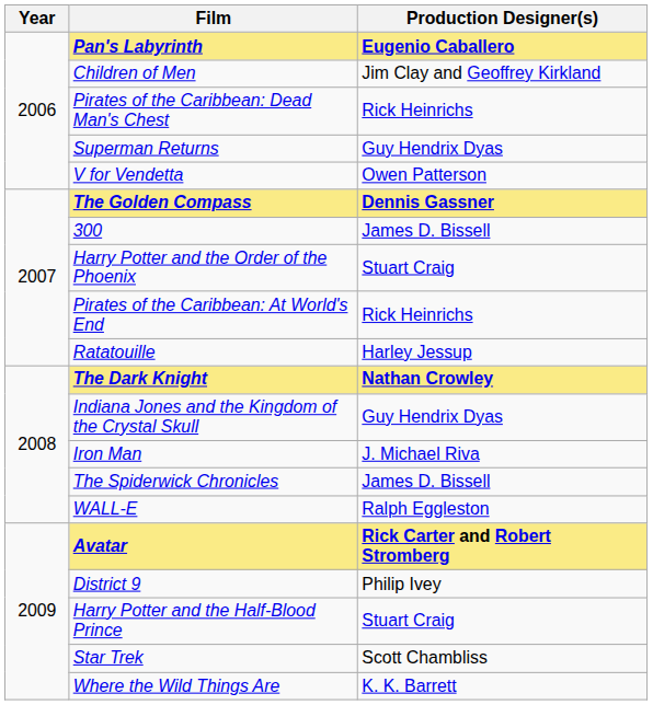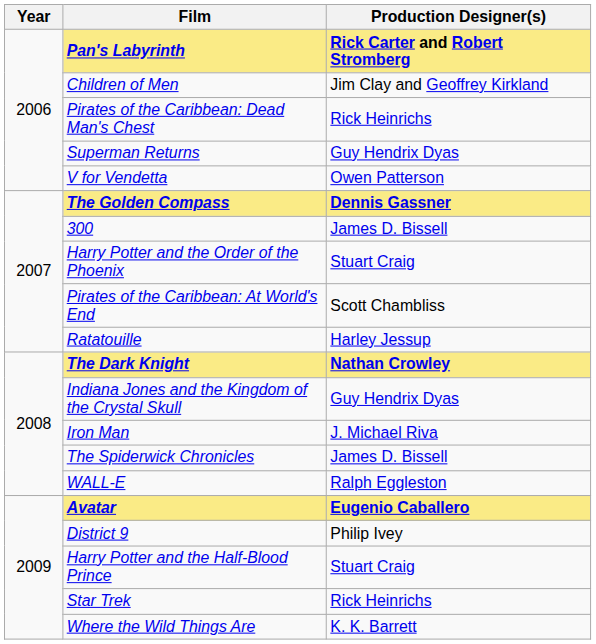 <table class="wikitable" width="95%" cellpadding="5">
 <tr>
 <th width="10%">Year</th>
 <th width="45%">Film</th>
 <th width="45%">Production Designer(s)</th>
 </tr>
 <tr>
 <td rowspan="5" style="text-align:center;">2006</td>
 <td style="background:#FAEB86;"><strong><em><a href='#'>Pan's Labyrinth</a></em></strong></td>
-<td style="background:#FAEB86;"><strong><a href='#'>Eugenio Caballero</a></strong></td>
+<td style="background:#FAEB86;"><strong><a href='#'>Rick Carter</a> and <a href='#'>Robert Stromberg</a></strong></td>
 </tr>
 <tr>
 <td><em><a href='#'>Children of Men</a></em></td>
 <td>Jim Clay and <a href='#'>Geoffrey Kirkland</a></td>
 </tr>
 <tr>
 <td><em><a href='#'>Pirates of the Caribbean: Dead Man's Chest</a></em></td>
 <td><a href='#'>Rick Heinrichs</a></td>
 </tr>
 <tr>
 <td><em><a href='#'>Superman Returns</a></em></td>
 <td><a href='#'>Guy Hendrix Dyas</a></td>
 </tr>
 <tr>
 <td><em><a href='#'>V for Vendetta</a></em></td>
 <td><a href='#'>Owen Patterson</a></td>
 </tr>
 <tr>
 <td rowspan="5" style="text-align:center;">2007</td>
 <td style="background:#FAEB86;"><strong><em><a href='#'>The Golden Compass</a></em></strong></td>
 <td style="background:#FAEB86;"><strong><a href='#'>Dennis Gassner</a></strong></td>
 </tr>
 <tr>
 <td><em><a href='#'>300</a></em></td>
 <td><a href='#'>James D. Bissell</a></td>
 </tr>
 <tr>
 <td><em><a href='#'>Harry Potter and the Order of the Phoenix</a></em></td>
 <td><a href='#'>Stuart Craig</a></td>
 </tr>
 <tr>
 <td><em><a href='#'>Pirates of the Caribbean: At World's End</a></em></td>
-<td><a href='#'>Rick Heinrichs</a></td>
+<td>Scott Chambliss</td>
 </tr>
 <tr>
 <td><em><a href='#'>Ratatouille</a></em></td>
 <td><a href='#'>Harley Jessup</a></td>
 </tr>
 <tr>
 <td rowspan="5" style="text-align:center;">2008</td>
 <td style="background:#FAEB86;"><strong><em><a href='#'>The Dark Knight</a></em></strong></td>
 <td style="background:#FAEB86;"><strong><a href='#'>Nathan Crowley</a></strong></td>
 </tr>
 <tr>
 <td><em><a href='#'>Indiana Jones and the Kingdom of the Crystal Skull</a></em></td>
 <td><a href='#'>Guy Hendrix Dyas</a></td>
 </tr>
 <tr>
 <td><em><a href='#'>Iron Man</a></em></td>
 <td><a href='#'>J. Michael Riva</a></td>
 </tr>
 <tr>
 <td><em><a href='#'>The Spiderwick Chronicles</a></em></td>
 <td><a href='#'>James D. Bissell</a></td>
 </tr>
 <tr>
 <td><em><a href='#'>WALL-E</a></em></td>
 <td><a href='#'>Ralph Eggleston</a></td>
 </tr>
 <tr>
 <td rowspan="5" style="text-align:center;">2009</td>
 <td style="background:#FAEB86;"><strong><em><a href='#'>Avatar</a></em></strong></td>
-<td style="background:#FAEB86;"><strong><a href='#'>Rick Carter</a> and <a href='#'>Robert Stromberg</a></strong></td>
+<td style="background:#FAEB86;"><strong><a href='#'>Eugenio Caballero</a></strong></td>
 </tr>
 <tr>
 <td><em><a href='#'>District 9</a></em></td>
 <td>Philip Ivey</td>
 </tr>
 <tr>
 <td><em><a href='#'>Harry Potter and the Half-Blood Prince</a></em></td>
 <td><a href='#'>Stuart Craig</a></td>
 </tr>
 <tr>
 <td><em><a href='#'>Star Trek</a></em></td>
-<td>Scott Chambliss</td>
+<td><a href='#'>Rick Heinrichs</a></td>
 </tr>
 <tr>
 <td><em><a href='#'>Where the Wild Things Are</a></em></td>
 <td><a href='#'>K. K. Barrett</a></td>
 </tr>
 </table>
